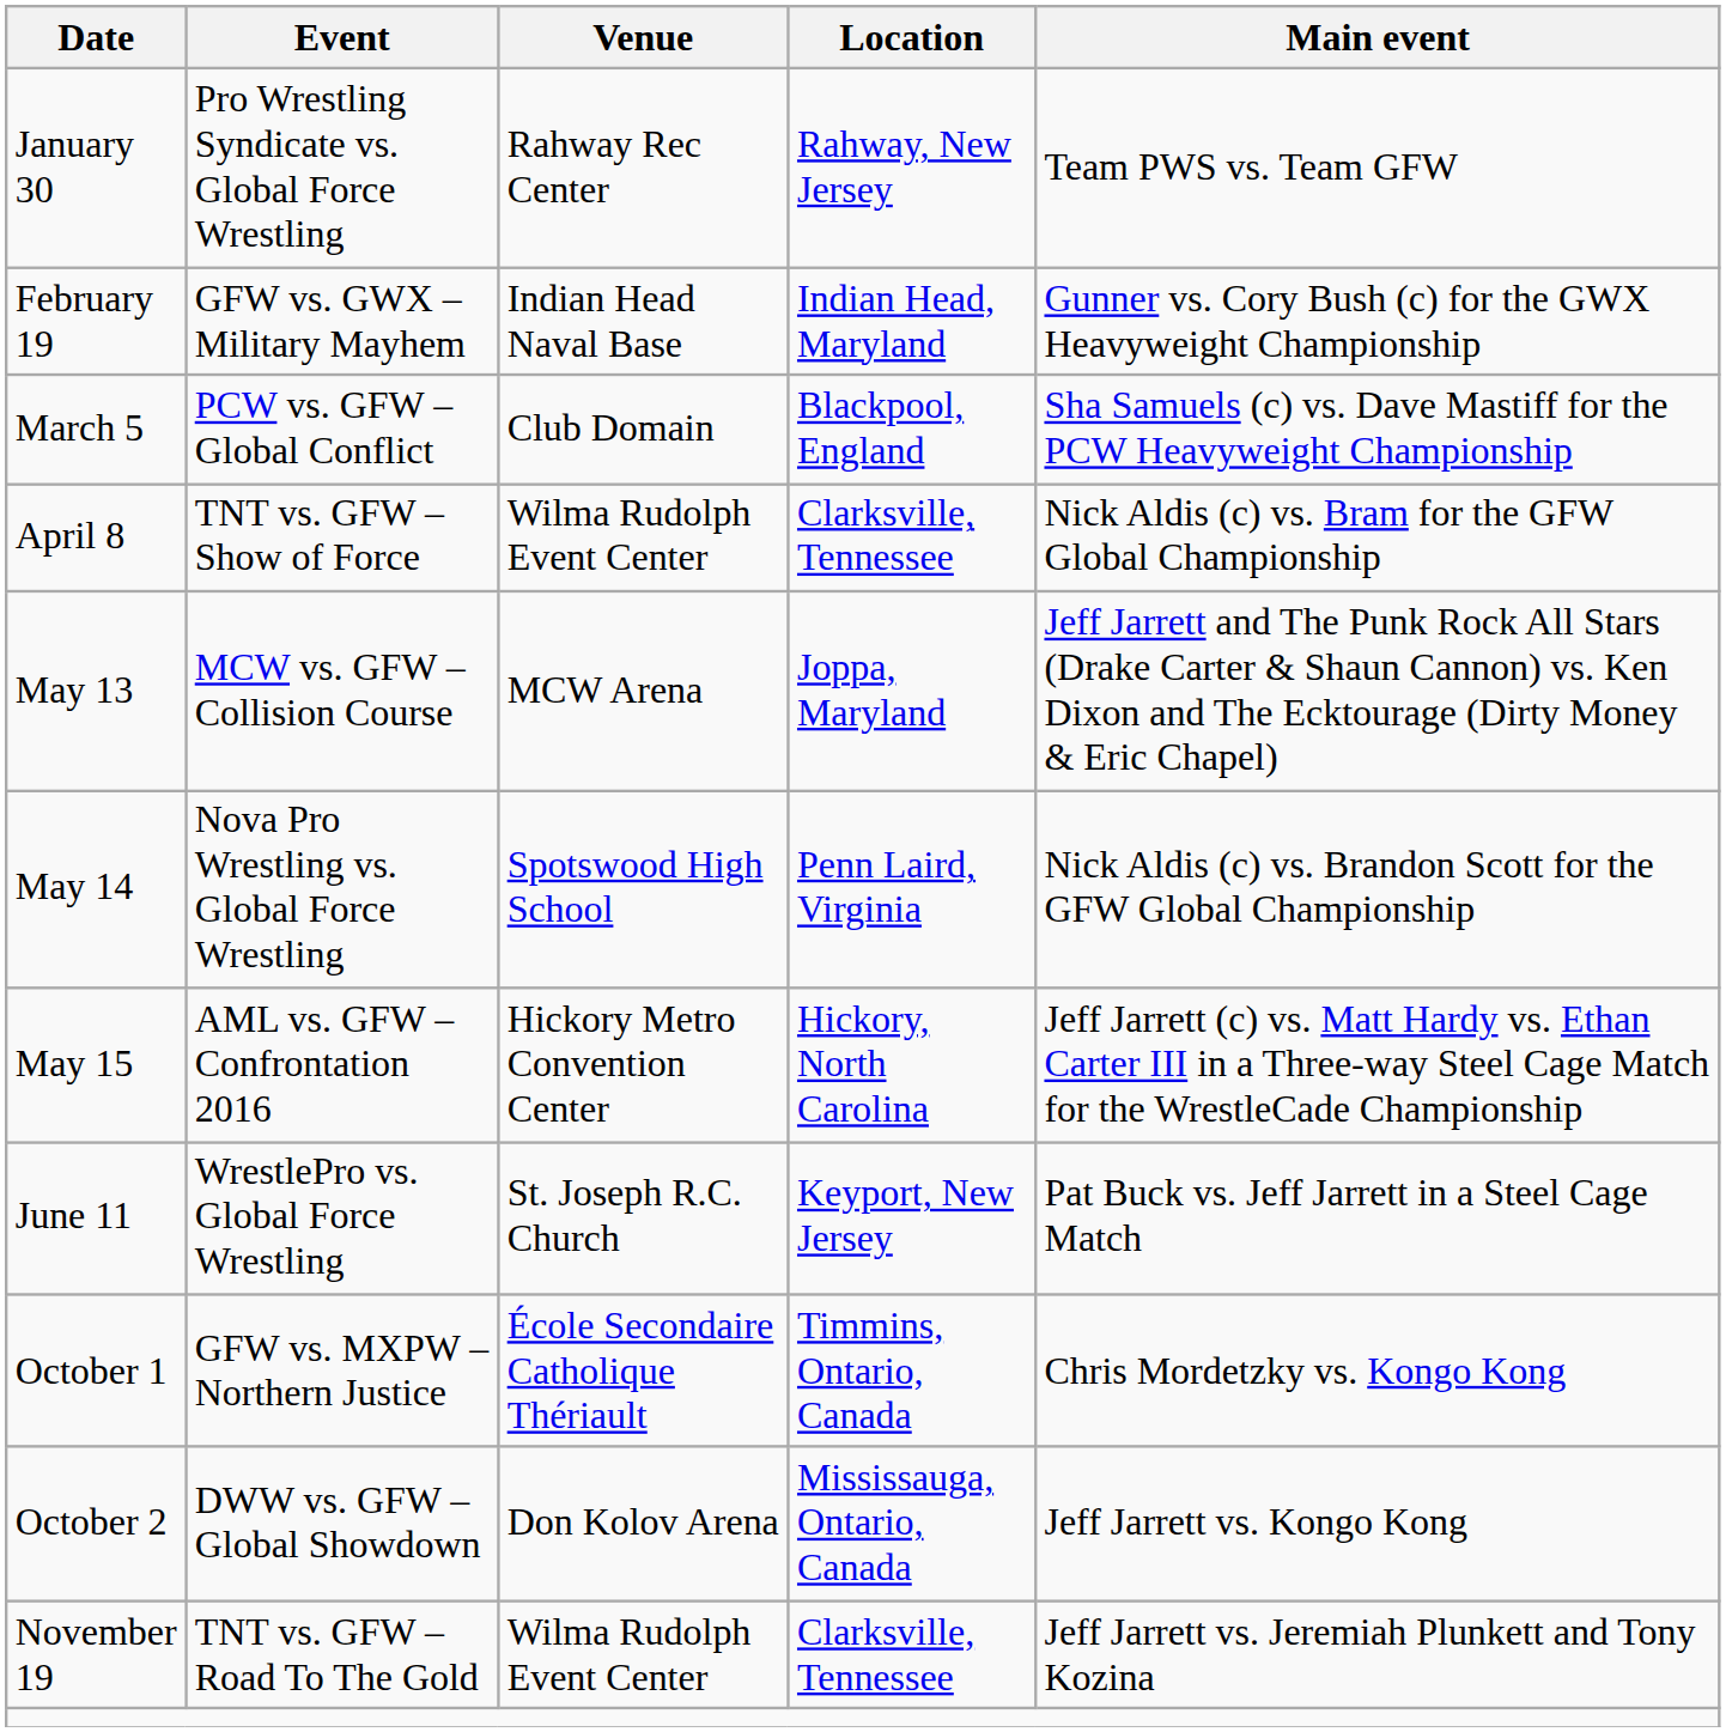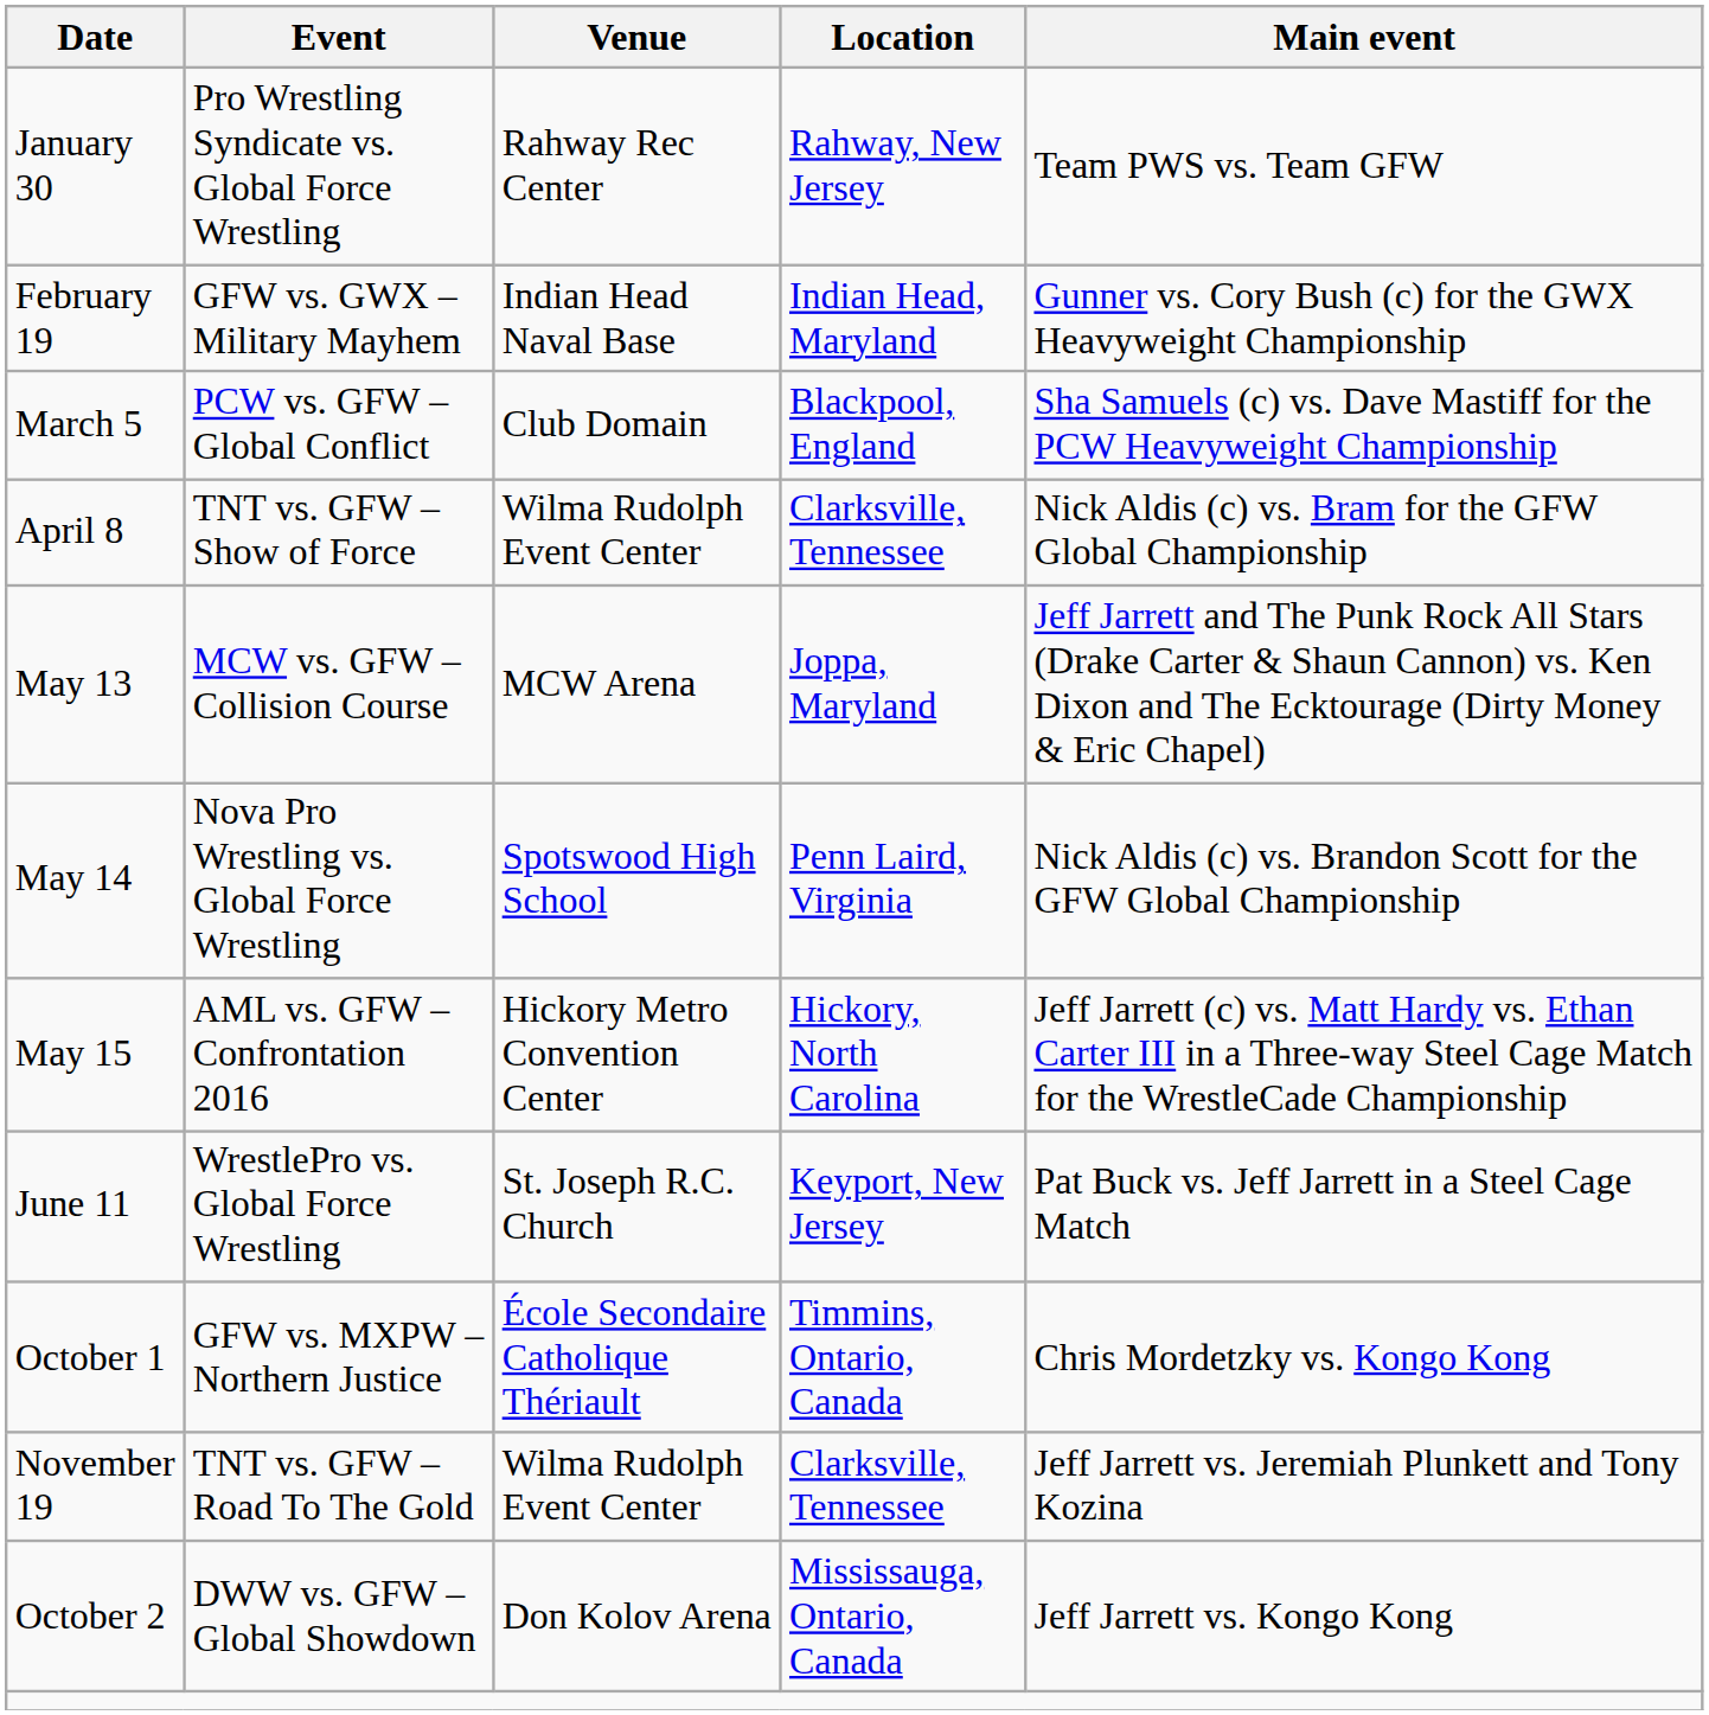 <table class="sortable wikitable succession-box" style="font-size:85%;">
 <tr>
 <th scope="col" width="10">Date</th>
 <th scope="col" width="150">Event</th>
 <th scope="col" width="150">Venue</th>
 <th scope="col" width="100">Location</th>
 <th scope="col" width="490">Main event</th>
 </tr>
 <tr>
 <td>January 30</td>
 <td>Pro Wrestling Syndicate vs. Global Force Wrestling</td>
 <td>Rahway Rec Center</td>
 <td><a href='#'>Rahway, New Jersey</a></td>
 <td>Team PWS vs. Team GFW</td>
 </tr>
 <tr>
 <td>February 19</td>
 <td>GFW vs. GWX – Military Mayhem</td>
 <td>Indian Head Naval Base</td>
 <td><a href='#'>Indian Head, Maryland</a></td>
 <td><a href='#'>Gunner</a> vs. Cory Bush (c) for the GWX Heavyweight Championship</td>
 </tr>
 <tr>
 <td>March 5</td>
 <td><a href='#'>PCW</a> vs. GFW – Global Conflict</td>
 <td>Club Domain</td>
 <td><a href='#'>Blackpool, England</a></td>
 <td><a href='#'>Sha Samuels</a> (c) vs. Dave Mastiff for the <a href='#'>PCW Heavyweight Championship</a></td>
 </tr>
 <tr>
 <td>April 8</td>
 <td>TNT vs. GFW – Show of Force</td>
 <td>Wilma Rudolph Event Center</td>
 <td><a href='#'>Clarksville, Tennessee</a></td>
 <td>Nick Aldis (c) vs. <a href='#'>Bram</a> for the GFW Global Championship</td>
 </tr>
 <tr>
 <td>May 13</td>
 <td><a href='#'>MCW</a> vs. GFW – Collision Course</td>
 <td>MCW Arena</td>
 <td><a href='#'>Joppa, Maryland</a></td>
 <td><a href='#'>Jeff Jarrett</a> and The Punk Rock All Stars (Drake Carter & Shaun Cannon) vs. Ken Dixon and The Ecktourage (Dirty Money & Eric Chapel)</td>
 </tr>
 <tr>
 <td>May 14</td>
 <td>Nova Pro Wrestling vs. Global Force Wrestling</td>
 <td><a href='#'>Spotswood High School</a></td>
 <td><a href='#'>Penn Laird, Virginia</a></td>
 <td>Nick Aldis (c) vs. Brandon Scott for the GFW Global Championship</td>
 </tr>
 <tr>
 <td>May 15</td>
 <td>AML vs. GFW – Confrontation 2016</td>
 <td>Hickory Metro Convention Center</td>
 <td><a href='#'>Hickory, North Carolina</a></td>
 <td>Jeff Jarrett (c) vs. <a href='#'>Matt Hardy</a> vs. <a href='#'>Ethan Carter III</a> in a Three-way Steel Cage Match for the WrestleCade Championship</td>
 </tr>
 <tr>
 <td>June 11</td>
 <td>WrestlePro vs. Global Force Wrestling</td>
 <td>St. Joseph R.C. Church</td>
 <td><a href='#'>Keyport, New Jersey</a></td>
 <td>Pat Buck vs. Jeff Jarrett in a Steel Cage Match</td>
 </tr>
 <tr>
 <td>October 1</td>
 <td>GFW vs. MXPW – Northern Justice</td>
 <td><a href='#'>École Secondaire Catholique Thériault</a></td>
 <td><a href='#'>Timmins, Ontario, Canada</a></td>
 <td>Chris Mordetzky vs. <a href='#'>Kongo Kong</a></td>
 </tr>
 <tr>
+<td>November 19</td>
+<td>TNT vs. GFW – Road To The Gold</td>
+<td>Wilma Rudolph Event Center</td>
+<td><a href='#'>Clarksville, Tennessee</a></td>
+<td>Jeff Jarrett vs. Jeremiah Plunkett and Tony Kozina</td>
+</tr>
+<tr>
 <td>October 2</td>
 <td>DWW vs. GFW – Global Showdown</td>
 <td>Don Kolov Arena</td>
 <td><a href='#'>Mississauga, Ontario, Canada</a></td>
 <td>Jeff Jarrett vs. Kongo Kong</td>
 </tr>
 <tr>
-<td>November 19</td>
-<td>TNT vs. GFW – Road To The Gold</td>
-<td>Wilma Rudolph Event Center</td>
-<td><a href='#'>Clarksville, Tennessee</a></td>
-<td>Jeff Jarrett vs. Jeremiah Plunkett and Tony Kozina</td>
-</tr>
-<tr>
 <td colspan=5></td>
 </tr>
 </table>
